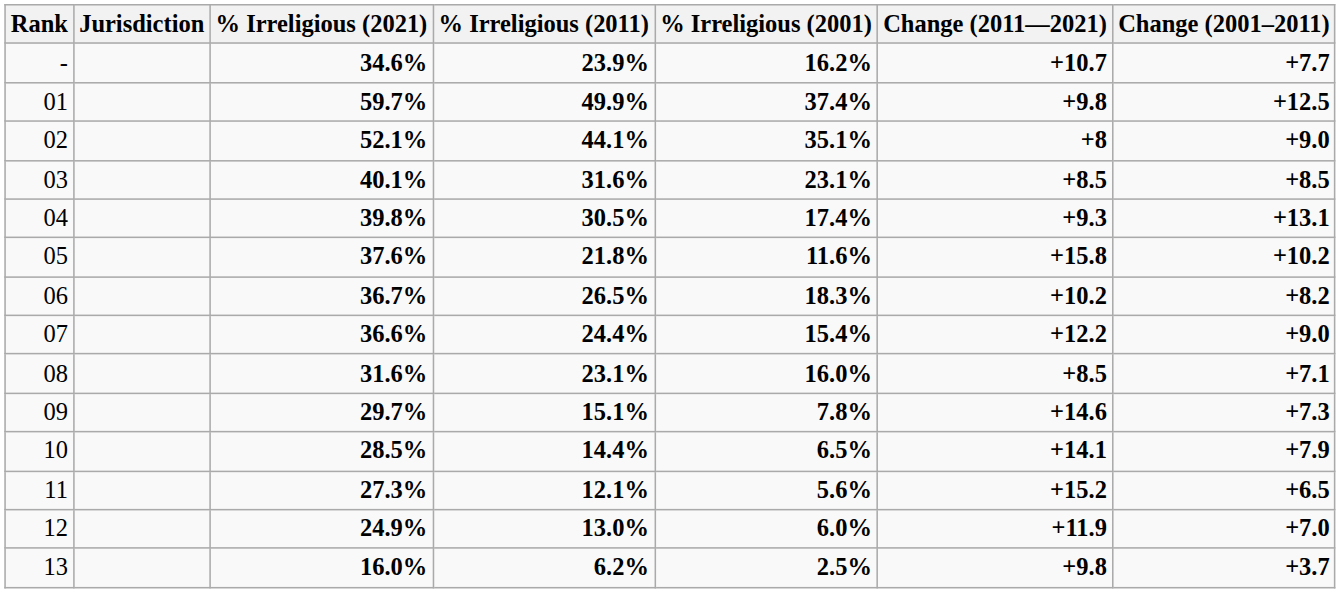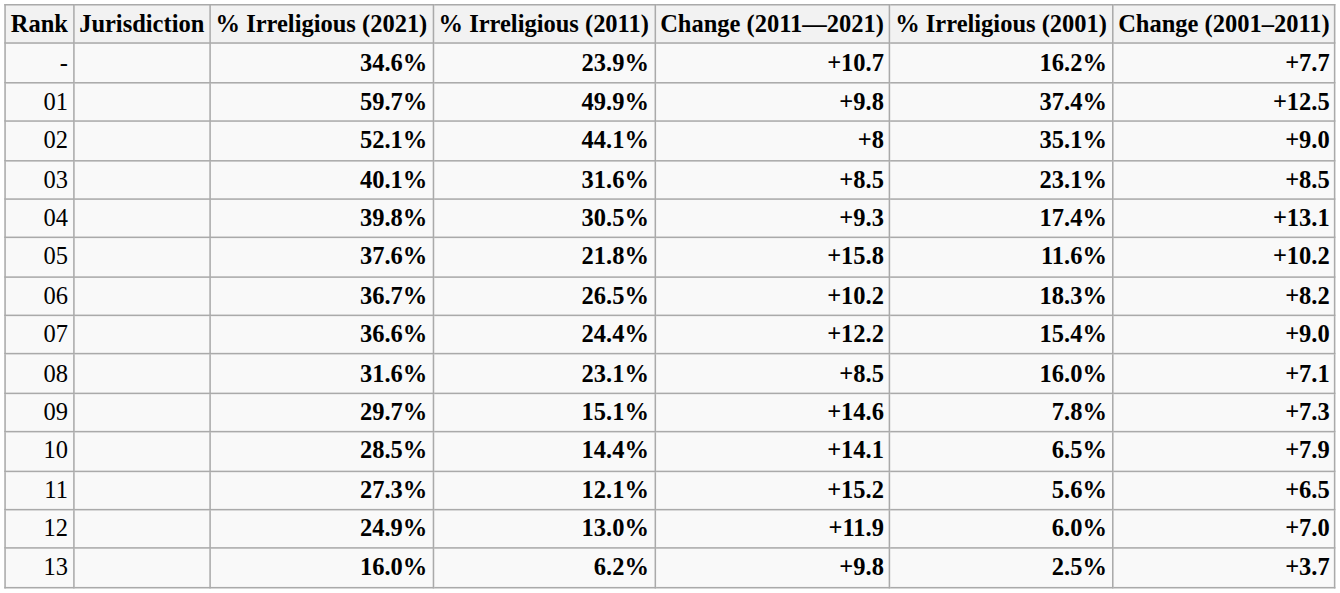 <table class="wikitable sortable" style="text-align:right; margin-left:10px">
 <tr>
 <th>Rank</th>
 <th style="text-align:center;">Jurisdiction</th>
 <th>% Irreligious (2021)</th>
 <th>% Irreligious (2011)</th>
+<th>Change  (2011—2021)</th>
 <th>% Irreligious (2001)</th>
-<th>Change  (2011—2021)</th>
 <th>Change (2001–2011)</th>
 </tr>
 <tr>
 <td>-</td>
 <td align=left></td>
 <td><strong>34.6%</strong></td>
 <td><strong>23.9%</strong></td>
+<td><strong>+10.7</strong></td>
 <td><strong>16.2%</strong></td>
-<td><strong>+10.7</strong></td>
 <td><strong>+7.7</strong></td>
 </tr>
 <tr>
 <td>01</td>
 <td align=left></td>
 <td><strong>59.7%</strong></td>
 <td><strong>49.9%</strong></td>
+<td><strong>+9.8</strong></td>
 <td><strong>37.4%</strong></td>
-<td><strong>+9.8</strong></td>
 <td><strong>+12.5</strong></td>
 </tr>
 <tr>
 <td>02</td>
 <td align=left></td>
 <td><strong>52.1%</strong></td>
 <td><strong>44.1%</strong></td>
+<td><strong>+8</strong></td>
 <td><strong>35.1%</strong></td>
-<td><strong>+8</strong></td>
 <td><strong>+9.0</strong></td>
 </tr>
 <tr>
 <td>03</td>
 <td align=left></td>
 <td><strong>40.1%</strong></td>
 <td><strong>31.6%</strong></td>
+<td><strong>+8.5</strong></td>
 <td><strong>23.1%</strong></td>
-<td><strong>+8.5</strong></td>
 <td><strong>+8.5</strong></td>
 </tr>
 <tr>
 <td>04</td>
 <td align=left></td>
 <td><strong>39.8%</strong></td>
 <td><strong>30.5%</strong></td>
+<td><strong>+9.3</strong></td>
 <td><strong>17.4%</strong></td>
-<td><strong>+9.3</strong></td>
 <td><strong>+13.1</strong></td>
 </tr>
 <tr>
 <td>05</td>
 <td align="left"></td>
 <td><strong>37.6%</strong></td>
 <td><strong>21.8%</strong></td>
+<td><strong>+15.8</strong></td>
 <td><strong>11.6%</strong></td>
-<td><strong>+15.8</strong></td>
 <td><strong>+10.2</strong></td>
 </tr>
 <tr>
 <td>06</td>
 <td align="left"></td>
 <td><strong>36.7%</strong></td>
 <td><strong>26.5%</strong></td>
+<td><strong>+10.2</strong></td>
 <td><strong>18.3%</strong></td>
-<td><strong>+10.2</strong></td>
 <td><strong>+8.2</strong></td>
 </tr>
 <tr>
 <td>07</td>
 <td align="left"></td>
 <td><strong>36.6%</strong></td>
 <td><strong>24.4%</strong></td>
+<td><strong>+12.2</strong></td>
 <td><strong>15.4%</strong></td>
-<td><strong>+12.2</strong></td>
 <td><strong>+9.0</strong></td>
 </tr>
 <tr>
 <td>08</td>
 <td align="left"></td>
 <td><strong>31.6%</strong></td>
 <td><strong>23.1%</strong></td>
+<td><strong>+8.5</strong></td>
 <td><strong>16.0%</strong></td>
-<td><strong>+8.5</strong></td>
 <td><strong>+7.1</strong></td>
 </tr>
 <tr>
 <td>09</td>
 <td align=left></td>
 <td><strong>29.7%</strong></td>
 <td><strong>15.1%</strong></td>
+<td><strong>+14.6</strong></td>
 <td><strong>7.8%</strong></td>
-<td><strong>+14.6</strong></td>
 <td><strong>+7.3</strong></td>
 </tr>
 <tr>
 <td>10</td>
 <td align=left></td>
 <td><strong>28.5%</strong></td>
 <td><strong>14.4%</strong></td>
+<td><strong>+14.1</strong></td>
 <td><strong>6.5%</strong></td>
-<td><strong>+14.1</strong></td>
 <td><strong>+7.9</strong></td>
 </tr>
 <tr>
 <td>11</td>
 <td align="left"></td>
 <td><strong>27.3%</strong></td>
 <td><strong>12.1%</strong></td>
+<td><strong>+15.2</strong></td>
 <td><strong>5.6%</strong></td>
-<td><strong>+15.2</strong></td>
 <td><strong>+6.5</strong></td>
 </tr>
 <tr>
 <td>12</td>
 <td align="left"></td>
 <td><strong>24.9%</strong></td>
 <td><strong>13.0%</strong></td>
+<td><strong>+11.9</strong></td>
 <td><strong>6.0%</strong></td>
-<td><strong>+11.9</strong></td>
 <td><strong>+7.0</strong></td>
 </tr>
 <tr>
 <td>13</td>
 <td align=left></td>
 <td><strong>16.0%</strong></td>
 <td><strong>6.2%</strong></td>
+<td><strong>+9.8</strong></td>
 <td><strong>2.5%</strong></td>
-<td><strong>+9.8</strong></td>
 <td><strong>+3.7</strong></td>
 </tr>
 </table>
